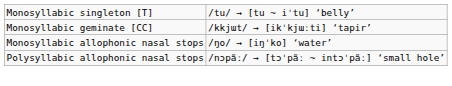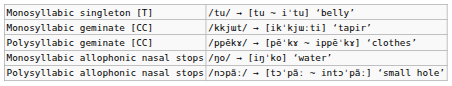 <table class="wikitable">
 <tr>
 <td>Monosyllabic singleton [T]</td>
 <td>/tu/ → [tu ~ iˈtu]  ‘belly’</td>
 </tr>
 <tr>
 <td>Monosyllabic geminate [CC]</td>
 <td>/kkjɯt/ → [ikˈkjɯːti]  ‘tapir’</td>
 </tr>
 <tr>
+<td>Polysyllabic geminate [CC]</td>
+<td>/ppẽkɤ/ → [pẽˈkɤ ~ ippẽˈkɤ] ‘clothes’</td>
+</tr>
+<tr>
 <td>Monosyllabic allophonic nasal stops</td>
 <td>/ŋo/ → [iŋˈko]  ‘water’</td>
 </tr>
 <tr>
 <td>Polysyllabic allophonic nasal stops</td>
 <td>/nɔpãː/ → [tɔˈpãː ~ intɔˈpãː] ‘small hole’</td>
 </tr>
 </table>
